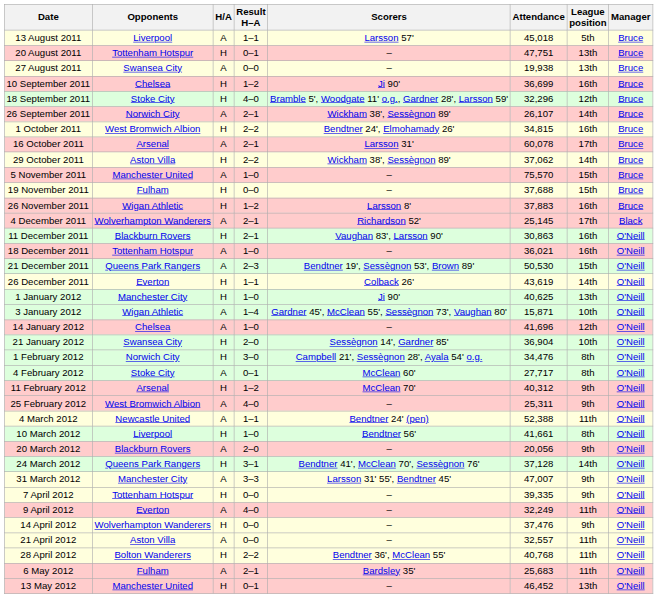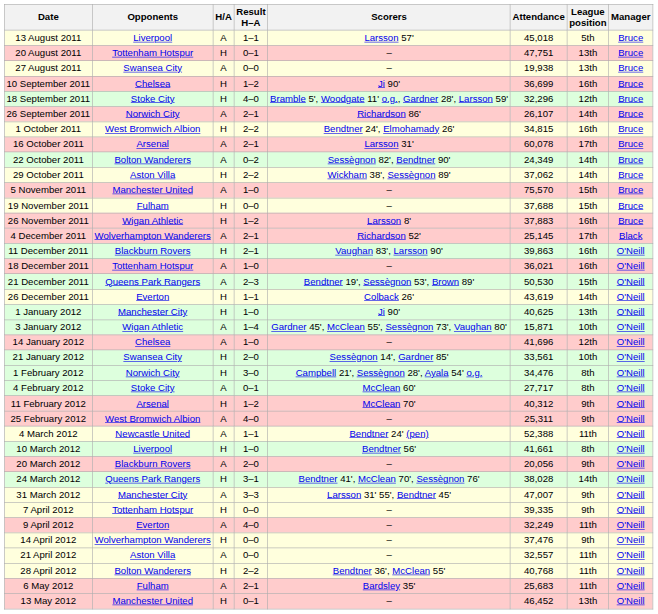 <table class="wikitable" style="text-align:center">
 <tr>
 <th>Date</th>
 <th>Opponents</th>
 <th>H/A</th>
 <th>Result<br>H–A</th>
 <th>Scorers</th>
 <th>Attendance</th>
 <th>League<br>position</th>
 <th>Manager</th>
 </tr>
 <tr style="background:#ffd;">
 <td>13 August 2011</td>
 <td><a href='#'>Liverpool</a></td>
 <td>A</td>
 <td>1–1</td>
 <td><a href='#'>Larsson</a> 57'</td>
 <td>45,018</td>
 <td>5th</td>
 <td><a href='#'>Bruce</a></td>
 </tr>
 <tr style="background:#fcc;">
 <td>20 August 2011</td>
 <td><a href='#'>Tottenham Hotspur</a></td>
 <td>H</td>
 <td>0–1</td>
 <td>–</td>
 <td>47,751</td>
 <td>13th</td>
 <td><a href='#'>Bruce</a></td>
 </tr>
 <tr style="background:#ffd;">
 <td>27 August 2011</td>
 <td><a href='#'>Swansea City</a></td>
 <td>A</td>
 <td>0–0</td>
 <td>–</td>
 <td>19,938</td>
 <td>13th</td>
 <td><a href='#'>Bruce</a></td>
 </tr>
 <tr style="background:#fcc;">
 <td>10 September 2011</td>
 <td><a href='#'>Chelsea</a></td>
 <td>H</td>
 <td>1–2</td>
 <td><a href='#'>Ji</a> 90'</td>
 <td>36,699</td>
 <td>16th</td>
 <td><a href='#'>Bruce</a></td>
 </tr>
 <tr style="background:#dfd;">
 <td>18 September 2011</td>
 <td><a href='#'>Stoke City</a></td>
 <td>H</td>
 <td>4–0</td>
 <td><a href='#'>Bramble</a> 5', <a href='#'>Woodgate</a> 11' <a href='#'>o.g.</a>, <a href='#'>Gardner</a> 28', <a href='#'>Larsson</a> 59'</td>
 <td>32,296</td>
 <td>12th</td>
 <td><a href='#'>Bruce</a></td>
 </tr>
 <tr style="background:#fcc;">
 <td>26 September 2011</td>
 <td><a href='#'>Norwich City</a></td>
 <td>A</td>
 <td>2–1</td>
-<td><a href='#'>Wickham</a> 38', <a href='#'>Sessègnon</a> 89'</td>
+<td><a href='#'>Richardson</a> 86'</td>
 <td>26,107</td>
 <td>14th</td>
 <td><a href='#'>Bruce</a></td>
 </tr>
 <tr style="background:#ffd;">
 <td>1 October 2011</td>
 <td><a href='#'>West Bromwich Albion</a></td>
 <td>H</td>
 <td>2–2</td>
 <td><a href='#'>Bendtner</a> 24', <a href='#'>Elmohamady</a> 26'</td>
 <td>34,815</td>
 <td>16th</td>
 <td><a href='#'>Bruce</a></td>
 </tr>
 <tr style="background:#fcc;">
 <td>16 October 2011</td>
 <td><a href='#'>Arsenal</a></td>
 <td>A</td>
 <td>2–1</td>
 <td><a href='#'>Larsson</a> 31'</td>
 <td>60,078</td>
 <td>17th</td>
+<td><a href='#'>Bruce</a></td>
+</tr>
+<tr style="background:#dfd;">
+<td>22 October 2011</td>
+<td><a href='#'>Bolton Wanderers</a></td>
+<td>A</td>
+<td>0–2</td>
+<td><a href='#'>Sessègnon</a> 82', <a href='#'>Bendtner</a> 90'</td>
+<td>24,349</td>
+<td>14th</td>
 <td><a href='#'>Bruce</a></td>
 </tr>
 <tr style="background:#ffd;">
 <td>29 October 2011</td>
 <td><a href='#'>Aston Villa</a></td>
 <td>H</td>
 <td>2–2</td>
 <td><a href='#'>Wickham</a> 38', <a href='#'>Sessègnon</a> 89'</td>
 <td>37,062</td>
 <td>14th</td>
 <td><a href='#'>Bruce</a></td>
 </tr>
 <tr style="background:#fcc;">
 <td>5 November 2011</td>
 <td><a href='#'>Manchester United</a></td>
 <td>A</td>
 <td>1–0</td>
 <td>–</td>
 <td>75,570</td>
 <td>15th</td>
 <td><a href='#'>Bruce</a></td>
 </tr>
 <tr style="background:#ffd;">
 <td>19 November 2011</td>
 <td><a href='#'>Fulham</a></td>
 <td>H</td>
 <td>0–0</td>
 <td>–</td>
 <td>37,688</td>
 <td>15th</td>
 <td><a href='#'>Bruce</a></td>
 </tr>
 <tr style="background:#fcc;">
 <td>26 November 2011</td>
 <td><a href='#'>Wigan Athletic</a></td>
 <td>H</td>
 <td>1–2</td>
 <td><a href='#'>Larsson</a> 8'</td>
 <td>37,883</td>
 <td>16th</td>
 <td><a href='#'>Bruce</a></td>
 </tr>
 <tr style="background:#fcc;">
 <td>4 December 2011</td>
 <td><a href='#'>Wolverhampton Wanderers</a></td>
 <td>A</td>
 <td>2–1</td>
 <td><a href='#'>Richardson</a> 52'</td>
 <td>25,145</td>
 <td>17th</td>
 <td><a href='#'>Black</a></td>
 </tr>
 <tr style="background:#dfd;">
 <td>11 December 2011</td>
 <td><a href='#'>Blackburn Rovers</a></td>
 <td>H</td>
 <td>2–1</td>
 <td><a href='#'>Vaughan</a> 83', <a href='#'>Larsson</a> 90'</td>
-<td>30,863</td>
+<td>39,863</td>
 <td>16th</td>
 <td><a href='#'>O'Neill</a></td>
 </tr>
 <tr style="background:#fcc;">
 <td>18 December 2011</td>
 <td><a href='#'>Tottenham Hotspur</a></td>
 <td>A</td>
 <td>1–0</td>
 <td>–</td>
 <td>36,021</td>
 <td>16th</td>
 <td><a href='#'>O'Neill</a></td>
 </tr>
 <tr style="background:#dfd;">
 <td>21 December 2011</td>
 <td><a href='#'>Queens Park Rangers</a></td>
 <td>A</td>
 <td>2–3</td>
 <td><a href='#'>Bendtner</a> 19', <a href='#'>Sessègnon</a> 53', <a href='#'>Brown</a> 89'</td>
 <td>50,530</td>
 <td>15th</td>
 <td><a href='#'>O'Neill</a></td>
 </tr>
 <tr style="background:#ffd;">
 <td>26 December 2011</td>
 <td><a href='#'>Everton</a></td>
 <td>H</td>
 <td>1–1</td>
 <td><a href='#'>Colback</a> 26'</td>
 <td>43,619</td>
 <td>14th</td>
 <td><a href='#'>O'Neill</a></td>
 </tr>
 <tr style="background:#dfd;">
 <td>1 January 2012</td>
 <td><a href='#'>Manchester City</a></td>
 <td>H</td>
 <td>1–0</td>
 <td><a href='#'>Ji</a> 90'</td>
 <td>40,625</td>
 <td>13th</td>
 <td><a href='#'>O'Neill</a></td>
 </tr>
 <tr style="background:#dfd;">
 <td>3 January 2012</td>
 <td><a href='#'>Wigan Athletic</a></td>
 <td>A</td>
 <td>1–4</td>
 <td><a href='#'>Gardner</a> 45', <a href='#'>McClean</a> 55', <a href='#'>Sessègnon</a> 73', <a href='#'>Vaughan</a> 80'</td>
 <td>15,871</td>
 <td>10th</td>
 <td><a href='#'>O'Neill</a></td>
 </tr>
 <tr style="background:#fcc;">
 <td>14 January 2012</td>
 <td><a href='#'>Chelsea</a></td>
 <td>A</td>
 <td>1–0</td>
 <td>–</td>
 <td>41,696</td>
 <td>12th</td>
 <td><a href='#'>O'Neill</a></td>
 </tr>
 <tr style="background:#dfd;">
 <td>21 January 2012</td>
 <td><a href='#'>Swansea City</a></td>
 <td>H</td>
 <td>2–0</td>
 <td><a href='#'>Sessègnon</a> 14', <a href='#'>Gardner</a> 85'</td>
-<td>36,904</td>
+<td>33,561</td>
 <td>10th</td>
 <td><a href='#'>O'Neill</a></td>
 </tr>
 <tr style="background:#dfd;">
 <td>1 February 2012</td>
 <td><a href='#'>Norwich City</a></td>
 <td>H</td>
 <td>3–0</td>
 <td><a href='#'>Campbell</a> 21', <a href='#'>Sessègnon</a> 28', <a href='#'>Ayala</a> 54' <a href='#'>o.g.</a></td>
 <td>34,476</td>
 <td>8th</td>
 <td><a href='#'>O'Neill</a></td>
 </tr>
 <tr style="background:#dfd;">
 <td>4 February 2012</td>
 <td><a href='#'>Stoke City</a></td>
 <td>A</td>
 <td>0–1</td>
 <td><a href='#'>McClean</a> 60'</td>
 <td>27,717</td>
 <td>8th</td>
 <td><a href='#'>O'Neill</a></td>
 </tr>
 <tr style="background:#fcc;">
 <td>11 February 2012</td>
 <td><a href='#'>Arsenal</a></td>
 <td>H</td>
 <td>1–2</td>
 <td><a href='#'>McClean</a> 70'</td>
 <td>40,312</td>
 <td>9th</td>
 <td><a href='#'>O'Neill</a></td>
 </tr>
 <tr style="background:#fcc;">
 <td>25 February 2012</td>
 <td><a href='#'>West Bromwich Albion</a></td>
 <td>A</td>
 <td>4–0</td>
 <td>–</td>
 <td>25,311</td>
 <td>9th</td>
 <td><a href='#'>O'Neill</a></td>
 </tr>
 <tr style="background:#ffd;">
 <td>4 March 2012</td>
 <td><a href='#'>Newcastle United</a></td>
 <td>A</td>
 <td>1–1</td>
 <td><a href='#'>Bendtner</a> 24' <a href='#'>(pen)</a></td>
 <td>52,388</td>
 <td>11th</td>
 <td><a href='#'>O'Neill</a></td>
 </tr>
 <tr style="background:#dfd;">
 <td>10 March 2012</td>
 <td><a href='#'>Liverpool</a></td>
 <td>H</td>
 <td>1–0</td>
 <td><a href='#'>Bendtner</a> 56'</td>
 <td>41,661</td>
 <td>8th</td>
 <td><a href='#'>O'Neill</a></td>
 </tr>
 <tr style="background:#fcc;">
 <td>20 March 2012</td>
 <td><a href='#'>Blackburn Rovers</a></td>
 <td>A</td>
 <td>2–0</td>
 <td>–</td>
 <td>20,056</td>
 <td>9th</td>
 <td><a href='#'>O'Neill</a></td>
 </tr>
 <tr style="background:#dfd;">
 <td>24 March 2012</td>
 <td><a href='#'>Queens Park Rangers</a></td>
 <td>H</td>
 <td>3–1</td>
 <td><a href='#'>Bendtner</a> 41', <a href='#'>McClean</a> 70', <a href='#'>Sessègnon</a> 76'</td>
-<td>37,128</td>
+<td>38,028</td>
 <td>14th</td>
 <td><a href='#'>O'Neill</a></td>
 </tr>
 <tr style="background:#ffd;">
 <td>31 March 2012</td>
 <td><a href='#'>Manchester City</a></td>
 <td>A</td>
 <td>3–3</td>
 <td><a href='#'>Larsson</a> 31' 55', <a href='#'>Bendtner</a> 45'</td>
 <td>47,007</td>
 <td>9th</td>
 <td><a href='#'>O'Neill</a></td>
 </tr>
 <tr style="background:#ffd;">
 <td>7 April 2012</td>
 <td><a href='#'>Tottenham Hotspur</a></td>
 <td>H</td>
 <td>0–0</td>
 <td>–</td>
 <td>39,335</td>
 <td>9th</td>
 <td><a href='#'>O'Neill</a></td>
 </tr>
 <tr style="background:#fcc;">
 <td>9 April 2012</td>
 <td><a href='#'>Everton</a></td>
 <td>A</td>
 <td>4–0</td>
 <td>–</td>
 <td>32,249</td>
 <td>11th</td>
 <td><a href='#'>O'Neill</a></td>
 </tr>
 <tr style="background:#ffd;">
 <td>14 April 2012</td>
 <td><a href='#'>Wolverhampton Wanderers</a></td>
 <td>H</td>
 <td>0–0</td>
 <td>–</td>
 <td>37,476</td>
 <td>9th</td>
 <td><a href='#'>O'Neill</a></td>
 </tr>
 <tr style="background:#ffd;">
 <td>21 April 2012</td>
 <td><a href='#'>Aston Villa</a></td>
 <td>A</td>
 <td>0–0</td>
 <td>–</td>
 <td>32,557</td>
 <td>11th</td>
 <td><a href='#'>O'Neill</a></td>
 </tr>
 <tr style="background:#ffd;">
 <td>28 April 2012</td>
 <td><a href='#'>Bolton Wanderers</a></td>
 <td>H</td>
 <td>2–2</td>
 <td><a href='#'>Bendtner</a> 36', <a href='#'>McClean</a> 55'</td>
 <td>40,768</td>
 <td>11th</td>
 <td><a href='#'>O'Neill</a></td>
 </tr>
 <tr style="background:#fcc;">
 <td>6 May 2012</td>
 <td><a href='#'>Fulham</a></td>
 <td>A</td>
 <td>2–1</td>
 <td><a href='#'>Bardsley</a> 35'</td>
 <td>25,683</td>
 <td>11th</td>
 <td><a href='#'>O'Neill</a></td>
 </tr>
 <tr style="background:#fcc;">
 <td>13 May 2012</td>
 <td><a href='#'>Manchester United</a></td>
 <td>H</td>
 <td>0–1</td>
 <td>–</td>
 <td>46,452</td>
 <td>13th</td>
 <td><a href='#'>O'Neill</a></td>
 </tr>
 </table>
